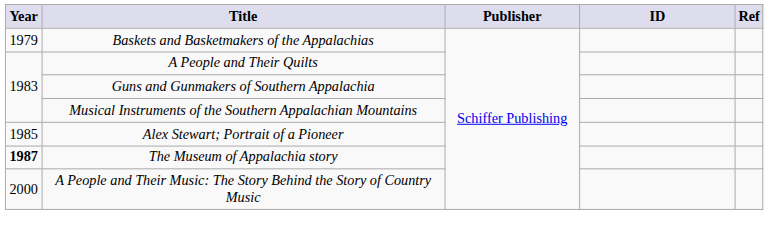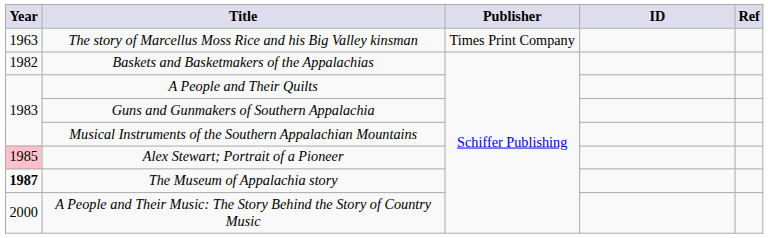 <table class="wikitable" style="font-size:90%; text-align:center; margin: 6px;">
 <tr>
 <th style="background:#dde; width:30px;">Year</th>
 <th style="background:#dde; width:400px;">Title</th>
 <th style="background:#dde; width:130px;">Publisher</th>
 <th style="background:#dde; width:150px;">ID</th>
 <th style="background:#dde; width:10px;">Ref</th>
 </tr>
 <tr>
-<td>1979</td>
+<td>1963</td>
+<td><em>The story of Marcellus Moss Rice and his Big Valley kinsman</em></td>
+<td>Times Print Company</td>
+<td></td>
+<td></td>
+</tr>
+<tr>
+<td>1982</td>
 <td><em>Baskets and Basketmakers of the Appalachias</em></td>
 <td rowspan="7"><a href='#'>Schiffer Publishing</a></td>
 <td></td>
 <td></td>
 </tr>
 <tr>
 <td rowspan="3">1983</td>
 <td><em>A People and Their Quilts</em></td>
 <td></td>
 <td></td>
 </tr>
 <tr>
 <td><em>Guns and Gunmakers of Southern Appalachia</em></td>
 <td></td>
 <td></td>
 </tr>
 <tr>
 <td><em>Musical Instruments of the Southern Appalachian Mountains</em></td>
 <td></td>
 <td></td>
 </tr>
 <tr>
-<td>1985</td>
+<td style="background: pink;">1985</td>
 <td><em>Alex Stewart; Portrait of a Pioneer</em></td>
 <td></td>
 <td></td>
 </tr>
 <tr>
 <td><strong>1987</strong></td>
 <td><em>The Museum of Appalachia story</em></td>
 <td></td>
 <td></td>
 </tr>
 <tr>
 <td>2000</td>
 <td><em>A People and Their Music: The Story Behind the Story of Country Music</em></td>
 <td></td>
 <td></td>
 </tr>
 </table>
